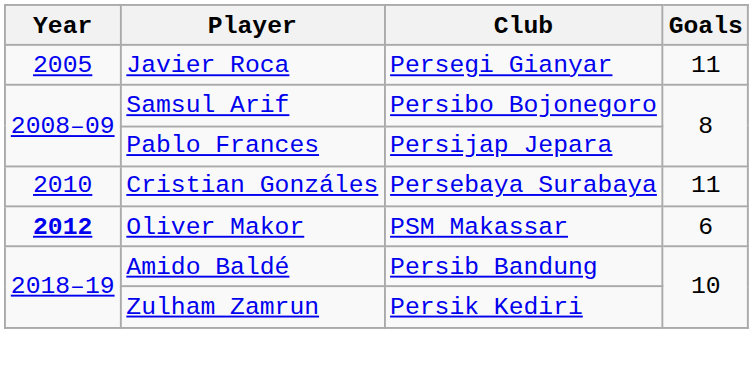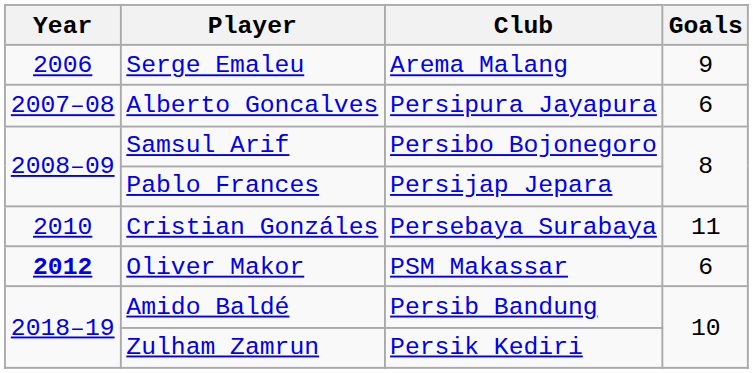 <table class="wikitable" style="white-space: nowrap;">
 <tr>
 <th>Year</th>
 <th>Player</th>
 <th>Club</th>
 <th>Goals</th>
 </tr>
 <tr>
-<td align=center><a href='#'>2005</a></td>
-<td> <a href='#'>Javier Roca</a></td>
-<td><a href='#'>Persegi Gianyar</a></td>
-<td align=center>11</td>
+<td align=center><a href='#'>2006</a></td>
+<td> <a href='#'>Serge Emaleu</a></td>
+<td><a href='#'>Arema Malang</a></td>
+<td align=center>9</td>
+</tr>
+<tr>
+<td align=center><a href='#'>2007–08</a></td>
+<td> <a href='#'>Alberto Goncalves</a></td>
+<td><a href='#'>Persipura Jayapura</a></td>
+<td align=center>6</td>
 </tr>
 <tr>
 <td rowspan="2" align=center><a href='#'>2008–09</a></td>
 <td> <a href='#'>Samsul Arif</a></td>
 <td><a href='#'>Persibo Bojonegoro</a></td>
 <td rowspan="2" align=center>8</td>
 </tr>
 <tr>
 <td> <a href='#'>Pablo Frances</a></td>
 <td><a href='#'>Persijap Jepara</a></td>
 </tr>
 <tr>
 <td align=center><a href='#'>2010</a></td>
 <td> <a href='#'>Cristian Gonzáles</a></td>
 <td><a href='#'>Persebaya Surabaya</a></td>
 <td align=center>11</td>
 </tr>
 <tr>
 <td align=center><strong><a href='#'>2012</a></strong></td>
 <td> <a href='#'>Oliver Makor</a></td>
 <td><a href='#'>PSM Makassar</a></td>
 <td align=center>6</td>
 </tr>
 <tr>
 <td rowspan="2" align=center><a href='#'>2018–19</a></td>
 <td> <a href='#'>Amido Baldé</a></td>
 <td><a href='#'>Persib Bandung</a></td>
 <td rowspan="2" align=center>10</td>
 </tr>
 <tr>
 <td> <a href='#'>Zulham Zamrun</a></td>
 <td><a href='#'>Persik Kediri</a></td>
 </tr>
 </table>
